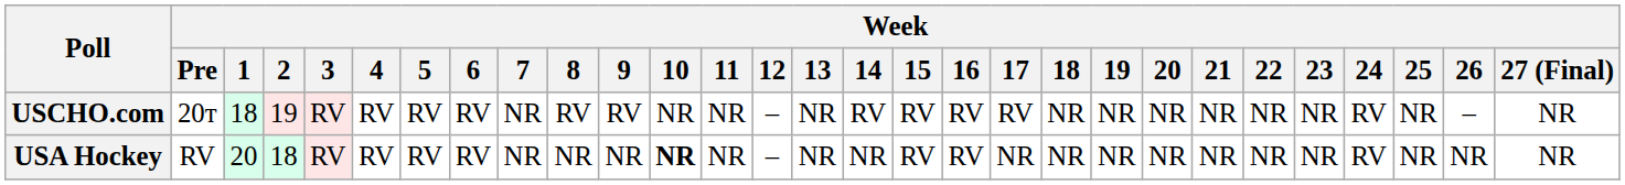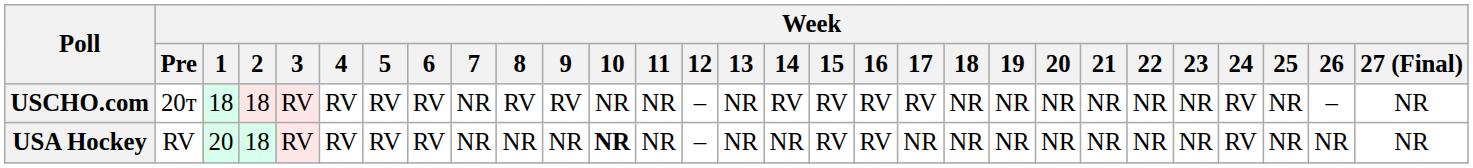 <table class="wikitable" style="white-space:nowrap;">
 <tr>
 <th scope="col" width="100" rowspan="2">Poll</th>
 <th colspan="28">Week</th>
 </tr>
 <tr>
 <th scope="col" width="30">Pre</th>
 <th scope="col" width="30">1</th>
 <th scope="col" width="30">2</th>
 <th scope="col" width="30">3</th>
 <th scope="col" width="30">4</th>
 <th scope="col" width="30">5</th>
 <th scope="col" width="30">6</th>
 <th scope="col" width="30">7</th>
 <th scope="col" width="30">8</th>
 <th scope="col" width="30">9</th>
 <th scope="col" width="30">10</th>
 <th scope="col" width="30">11</th>
 <th scope="col" width="30">12</th>
 <th scope="col" width="30">13</th>
 <th scope="col" width="30">14</th>
 <th scope="col" width="30">15</th>
 <th scope="col" width="30">16</th>
 <th scope="col" width="30">17</th>
 <th scope="col" width="30">18</th>
 <th scope="col" width="30">19</th>
 <th scope="col" width="30">20</th>
 <th scope="col" width="30">21</th>
 <th scope="col" width="30">22</th>
 <th scope="col" width="30">23</th>
 <th scope="col" width="30">24</th>
 <th scope="col" width="30">25</th>
 <th scope="col" width="30">26</th>
 <th scope="col" width="30">27 (Final)</th>
 </tr>
 <tr style="text-align:center;">
 <th>USCHO.com</th>
 <td bgcolor=FFFFFF>20т</td>
 <td bgcolor=D8FFEB>18</td>
-<td bgcolor=FFE6E6>19</td>
+<td bgcolor=FFE6E6>18</td>
 <td bgcolor=FFE6E6>RV</td>
 <td bgcolor=FFFFFF>RV</td>
 <td bgcolor=FFFFFF>RV</td>
 <td bgcolor=FFFFFF>RV</td>
 <td bgcolor=FFFFFF>NR</td>
 <td bgcolor=FFFFFF>RV</td>
 <td bgcolor=FFFFFF>RV</td>
 <td bgcolor=FFFFFF>NR</td>
 <td bgcolor=FFFFFF>NR</td>
 <td bgcolor=FFFFFF>–</td>
 <td bgcolor=FFFFFF>NR</td>
 <td bgcolor=FFFFFF>RV</td>
 <td bgcolor=FFFFFF>RV</td>
 <td bgcolor=FFFFFF>RV</td>
 <td bgcolor=FFFFFF>RV</td>
 <td bgcolor=FFFFFF>NR</td>
 <td bgcolor=FFFFFF>NR</td>
 <td bgcolor=FFFFFF>NR</td>
 <td bgcolor=FFFFFF>NR</td>
 <td bgcolor=FFFFFF>NR</td>
 <td bgcolor=FFFFFF>NR</td>
 <td bgcolor=FFFFFF>RV</td>
 <td bgcolor=FFFFFF>NR</td>
 <td bgcolor=FFFFFF>–</td>
 <td bgcolor=FFFFFF>NR</td>
 </tr>
 <tr style="text-align:center;">
 <th>USA Hockey</th>
 <td bgcolor=FFFFFF>RV</td>
 <td bgcolor=D8FFEB>20</td>
 <td bgcolor=D8FFEB>18</td>
 <td bgcolor=FFE6E6>RV</td>
 <td bgcolor=FFFFFF>RV</td>
 <td bgcolor=FFFFFF>RV</td>
 <td bgcolor=FFFFFF>RV</td>
 <td bgcolor=FFFFFF>NR</td>
 <td bgcolor=FFFFFF>NR</td>
 <td bgcolor=FFFFFF>NR</td>
 <td bgcolor=FFFFFF><strong>NR</strong></td>
 <td bgcolor=FFFFFF>NR</td>
 <td bgcolor=FFFFFF>–</td>
 <td bgcolor=FFFFFF>NR</td>
 <td bgcolor=FFFFFF>NR</td>
 <td bgcolor=FFFFFF>RV</td>
 <td bgcolor=FFFFFF>RV</td>
 <td bgcolor=FFFFFF>NR</td>
 <td bgcolor=FFFFFF>NR</td>
 <td bgcolor=FFFFFF>NR</td>
 <td bgcolor=FFFFFF>NR</td>
 <td bgcolor=FFFFFF>NR</td>
 <td bgcolor=FFFFFF>NR</td>
 <td bgcolor=FFFFFF>NR</td>
 <td bgcolor=FFFFFF>RV</td>
 <td bgcolor=FFFFFF>NR</td>
 <td bgcolor=FFFFFF>NR</td>
 <td bgcolor=FFFFFF>NR</td>
 </tr>
 </table>
